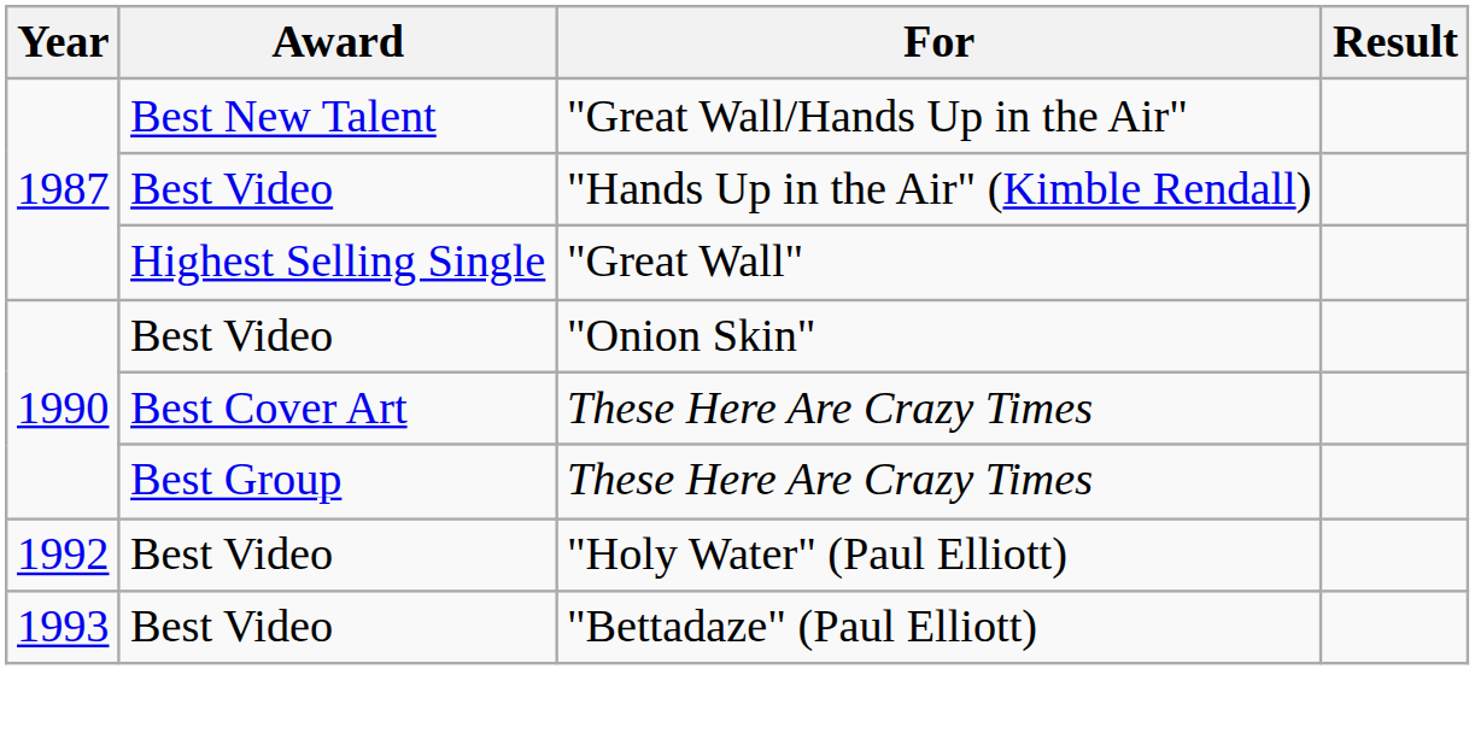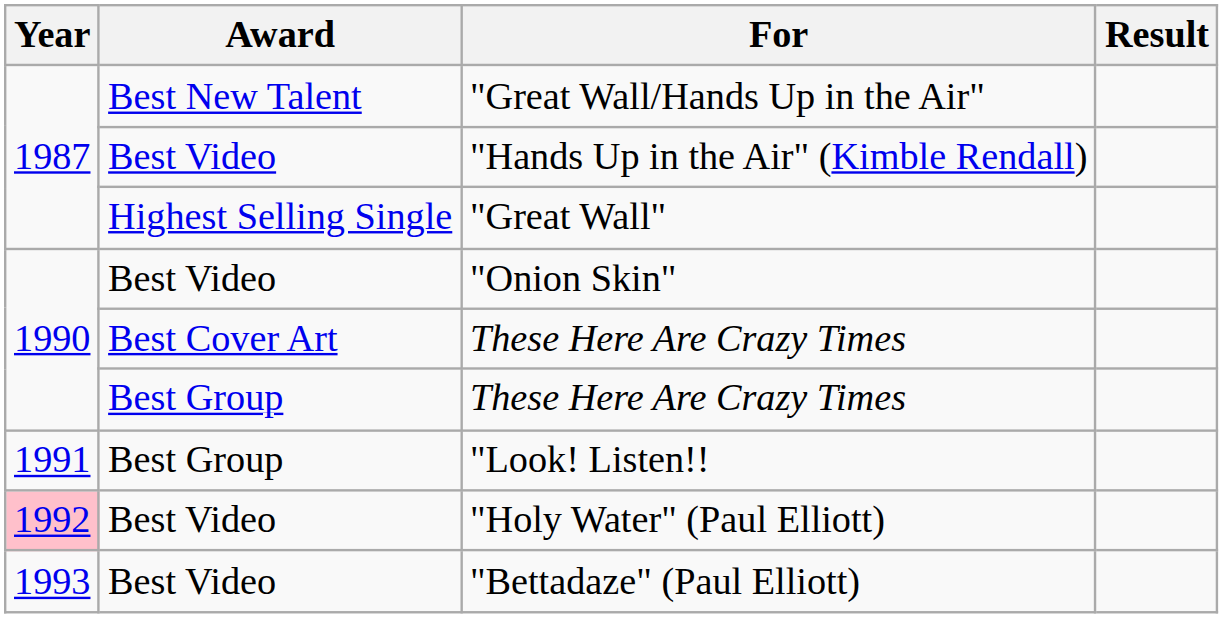 <table class="wikitable">
 <tr>
 <th>Year</th>
 <th>Award</th>
 <th>For</th>
 <th>Result</th>
 </tr>
 <tr>
 <td rowspan="3"><a href='#'>1987</a></td>
 <td><a href='#'>Best New Talent</a></td>
 <td>"Great Wall/Hands Up in the Air"</td>
 <td></td>
 </tr>
 <tr>
 <td><a href='#'>Best Video</a></td>
 <td>"Hands Up in the Air" (<a href='#'>Kimble Rendall</a>)</td>
 <td></td>
 </tr>
 <tr>
 <td><a href='#'>Highest Selling Single</a></td>
 <td>"Great Wall"</td>
 <td></td>
 </tr>
 <tr>
 <td rowspan="3"><a href='#'>1990</a></td>
 <td>Best Video</td>
 <td>"Onion Skin"</td>
 <td></td>
 </tr>
 <tr>
 <td><a href='#'>Best Cover Art</a></td>
 <td><em>These Here Are Crazy Times</em></td>
 <td></td>
 </tr>
 <tr>
 <td><a href='#'>Best Group</a></td>
 <td><em>These Here Are Crazy Times</em></td>
 <td></td>
 </tr>
 <tr>
-<td rowspan="1"><a href='#'>1992</a></td>
+<td rowspan="1"><a href='#'>1991</a></td>
+<td>Best Group</td>
+<td>"Look! Listen!!</td>
+<td></td>
+</tr>
+<tr>
+<td rowspan="1" style="background: pink;"><a href='#'>1992</a></td>
 <td>Best Video</td>
 <td>"Holy Water" (Paul Elliott)</td>
 <td></td>
 </tr>
 <tr>
 <td rowspan="2"><a href='#'>1993</a></td>
 <td>Best Video</td>
 <td>"Bettadaze"  (Paul Elliott)</td>
 <td></td>
 </tr>
 </table>
